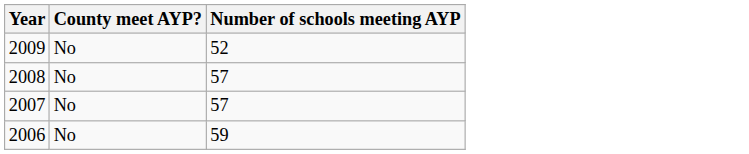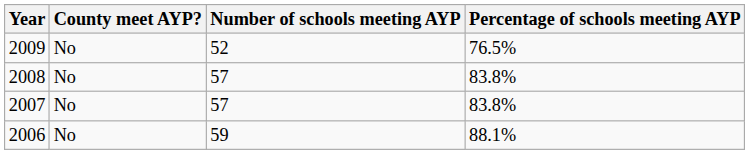 <table class="wikitable">
 <tr>
 <th>Year</th>
 <th>County meet AYP?</th>
 <th>Number of schools meeting AYP</th>
+<th>Percentage of schools meeting AYP</th>
 </tr>
 <tr valign="top">
 <td>2009</td>
 <td>No</td>
 <td>52</td>
+<td>76.5%</td>
 </tr>
 <tr valign="top">
 <td>2008</td>
 <td>No</td>
 <td>57</td>
+<td>83.8%</td>
 </tr>
 <tr valign="top">
 <td>2007</td>
 <td>No</td>
 <td>57</td>
+<td>83.8%</td>
 </tr>
 <tr valign="top">
 <td>2006</td>
 <td>No</td>
 <td>59</td>
+<td>88.1%</td>
 </tr>
 </table>
